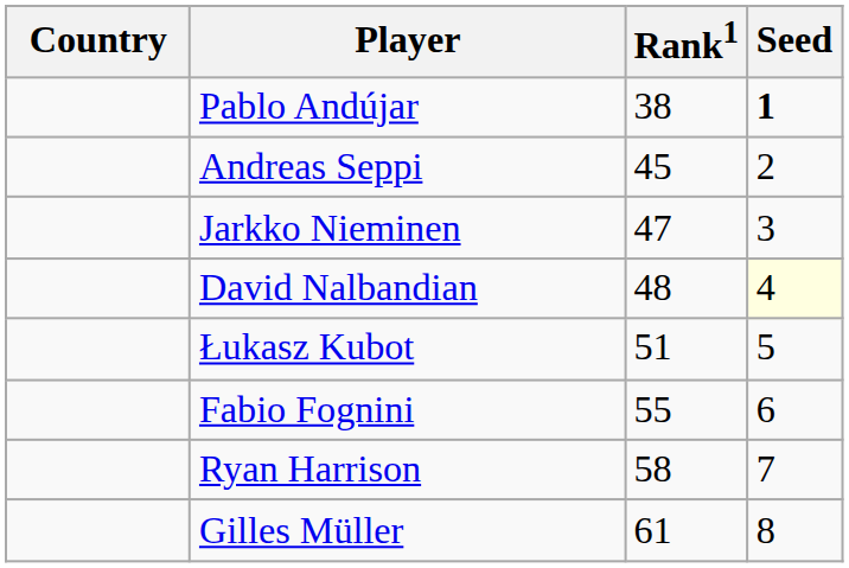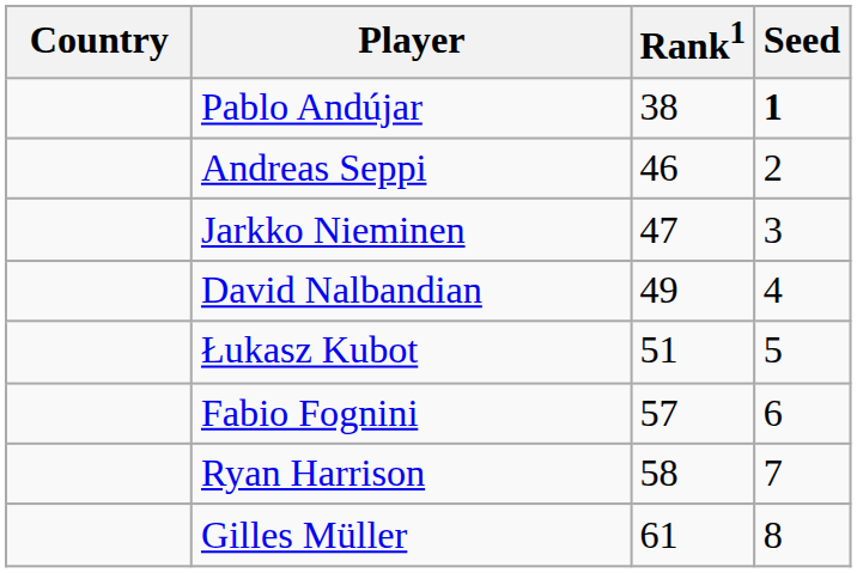 <table class=wikitable>
 <tr>
 <th width="70">Country</th>
 <th width="175">Player</th>
 <th>Rank<sup>1</sup></th>
 <th>Seed</th>
 </tr>
 <tr>
 <td></td>
 <td><a href='#'>Pablo Andújar</a></td>
 <td>38</td>
 <td><strong>1</strong></td>
 </tr>
 <tr>
 <td></td>
 <td><a href='#'>Andreas Seppi</a></td>
-<td>45</td>
+<td>46</td>
 <td>2</td>
 </tr>
 <tr>
 <td></td>
 <td><a href='#'>Jarkko Nieminen</a></td>
 <td>47</td>
 <td>3</td>
 </tr>
 <tr>
 <td></td>
 <td><a href='#'>David Nalbandian</a></td>
-<td>48</td>
-<td style="background: lightyellow;">4</td>
+<td>49</td>
+<td>4</td>
 </tr>
 <tr>
 <td></td>
 <td><a href='#'>Łukasz Kubot</a></td>
 <td>51</td>
 <td>5</td>
 </tr>
 <tr>
 <td></td>
 <td><a href='#'>Fabio Fognini</a></td>
-<td>55</td>
+<td>57</td>
 <td>6</td>
 </tr>
 <tr>
 <td></td>
 <td><a href='#'>Ryan Harrison</a></td>
 <td>58</td>
 <td>7</td>
 </tr>
 <tr>
 <td></td>
 <td><a href='#'>Gilles Müller</a></td>
 <td>61</td>
 <td>8</td>
 </tr>
 </table>
